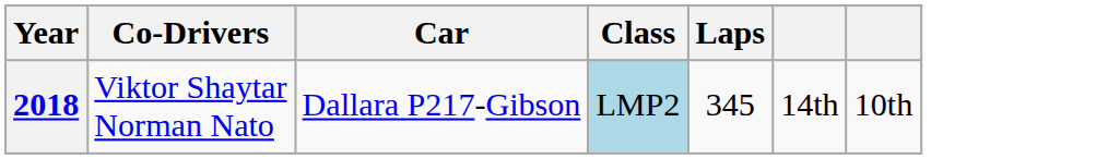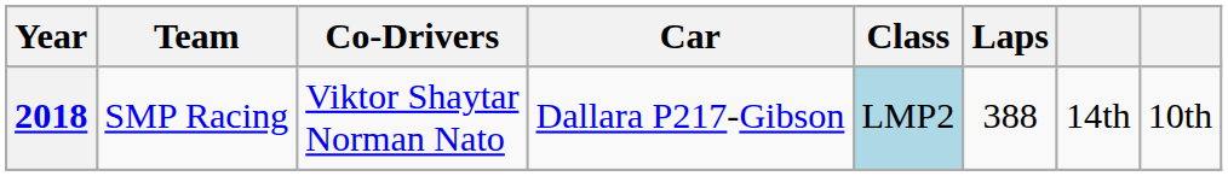 <table class="wikitable" style="text-align:center; font-size:90%">
 <tr>
 <th>Year</th>
+<th>Team</th>
 <th>Co-Drivers</th>
 <th>Car</th>
 <th>Class</th>
 <th>Laps</th>
 <th></th>
 <th></th>
 </tr>
 <tr>
 <th><a href='#'>2018</a></th>
+<td align="left"nowrap> <a href='#'>SMP Racing</a></td>
 <td align="left"nowrap> <a href='#'>Viktor Shaytar</a><br> <a href='#'>Norman Nato</a></td>
 <td align="left"nowrap><a href='#'>Dallara P217</a>-<a href='#'>Gibson</a></td>
 <td style="background: lightblue;">LMP2</td>
-<td>345</td>
+<td>388</td>
 <td>14th</td>
 <td>10th</td>
 </tr>
 </table>
